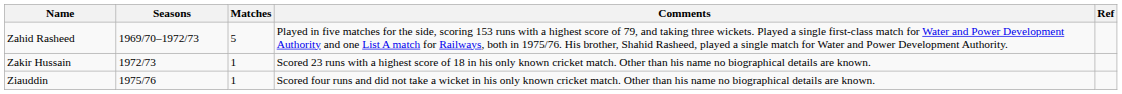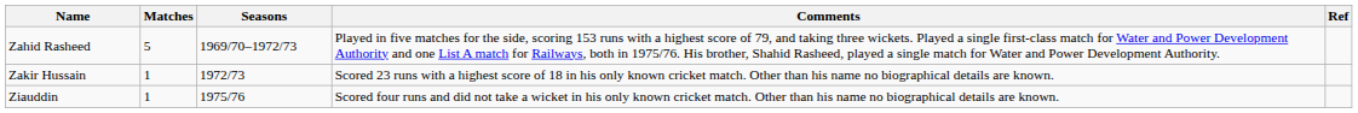 <table class="wikitable">
 <tr>
 <th style="width:150px">Name</th>
+<th>Matches</th>
 <th style="width:150px">Seasons</th>
-<th>Matches</th>
 <th>Comments</th>
 <th>Ref</th>
 </tr>
 <tr>
 <td>Zahid Rasheed</td>
+<td>5</td>
 <td>1969/70–1972/73</td>
-<td>5</td>
 <td>Played in five matches for the side, scoring 153 runs with a highest score of 79, and taking three wickets. Played a single first-class match for <a href='#'>Water and Power Development Authority</a> and one <a href='#'>List A match</a> for <a href='#'>Railways</a>, both in 1975/76. His brother, Shahid Rasheed, played a single match for Water and Power Development Authority.</td>
 <td></td>
 </tr>
 <tr>
 <td>Zakir Hussain</td>
+<td>1</td>
 <td>1972/73</td>
-<td>1</td>
 <td>Scored 23 runs with a highest score of 18 in his only known cricket match. Other than his name no biographical details are known.</td>
 <td></td>
 </tr>
 <tr>
 <td>Ziauddin</td>
+<td>1</td>
 <td>1975/76</td>
-<td>1</td>
 <td>Scored four runs and did not take a wicket in his only known cricket match. Other than his name no biographical details are known.</td>
 <td></td>
 </tr>
 </table>
